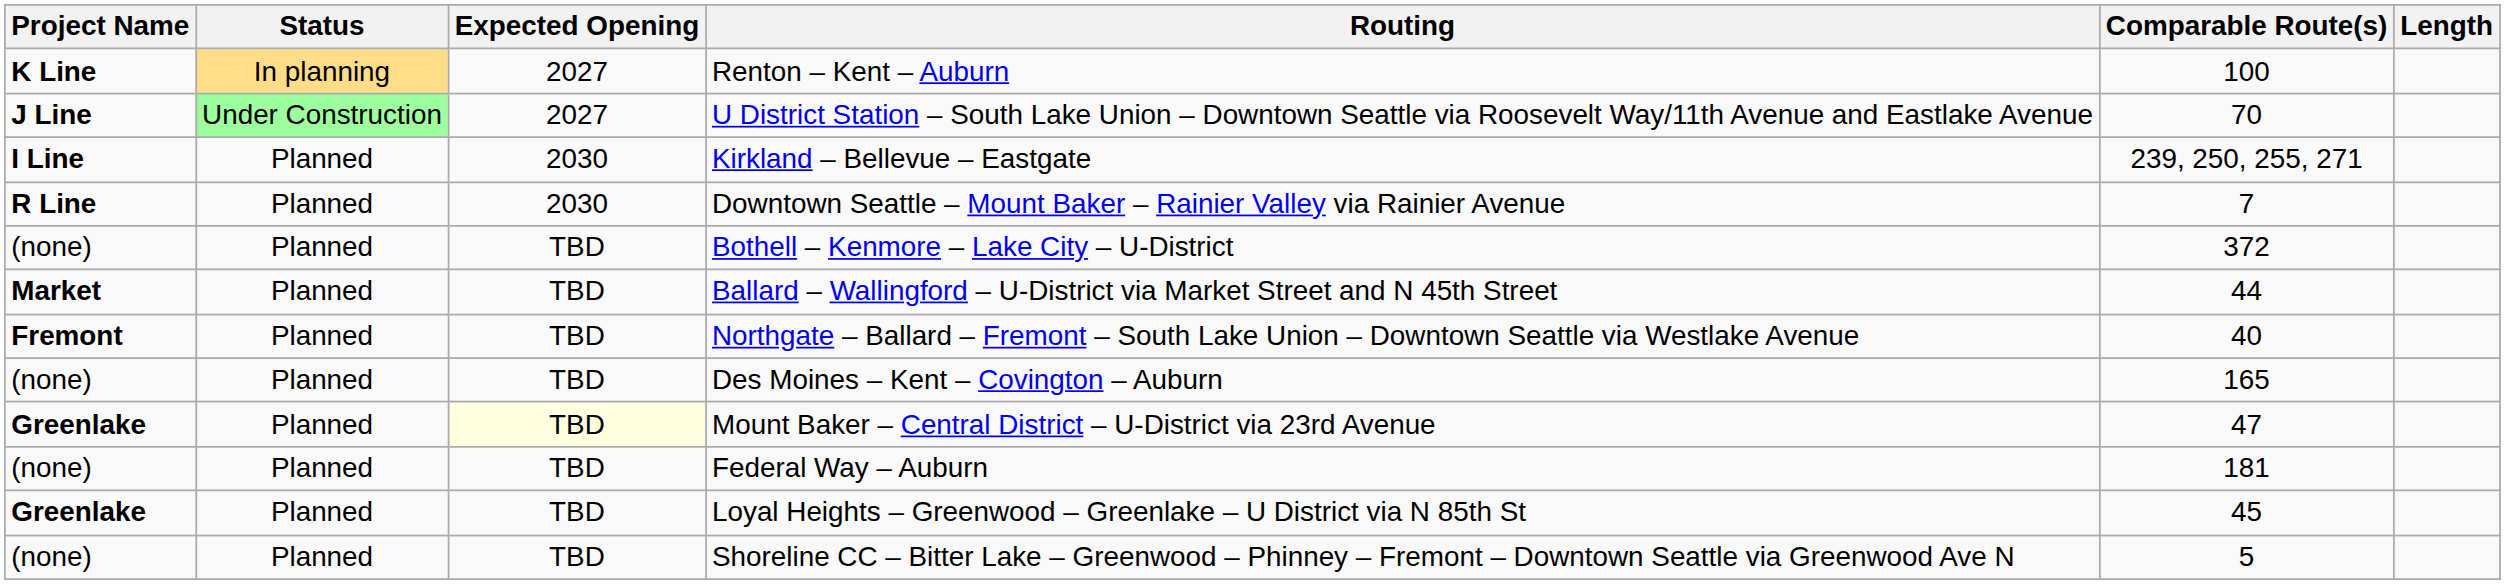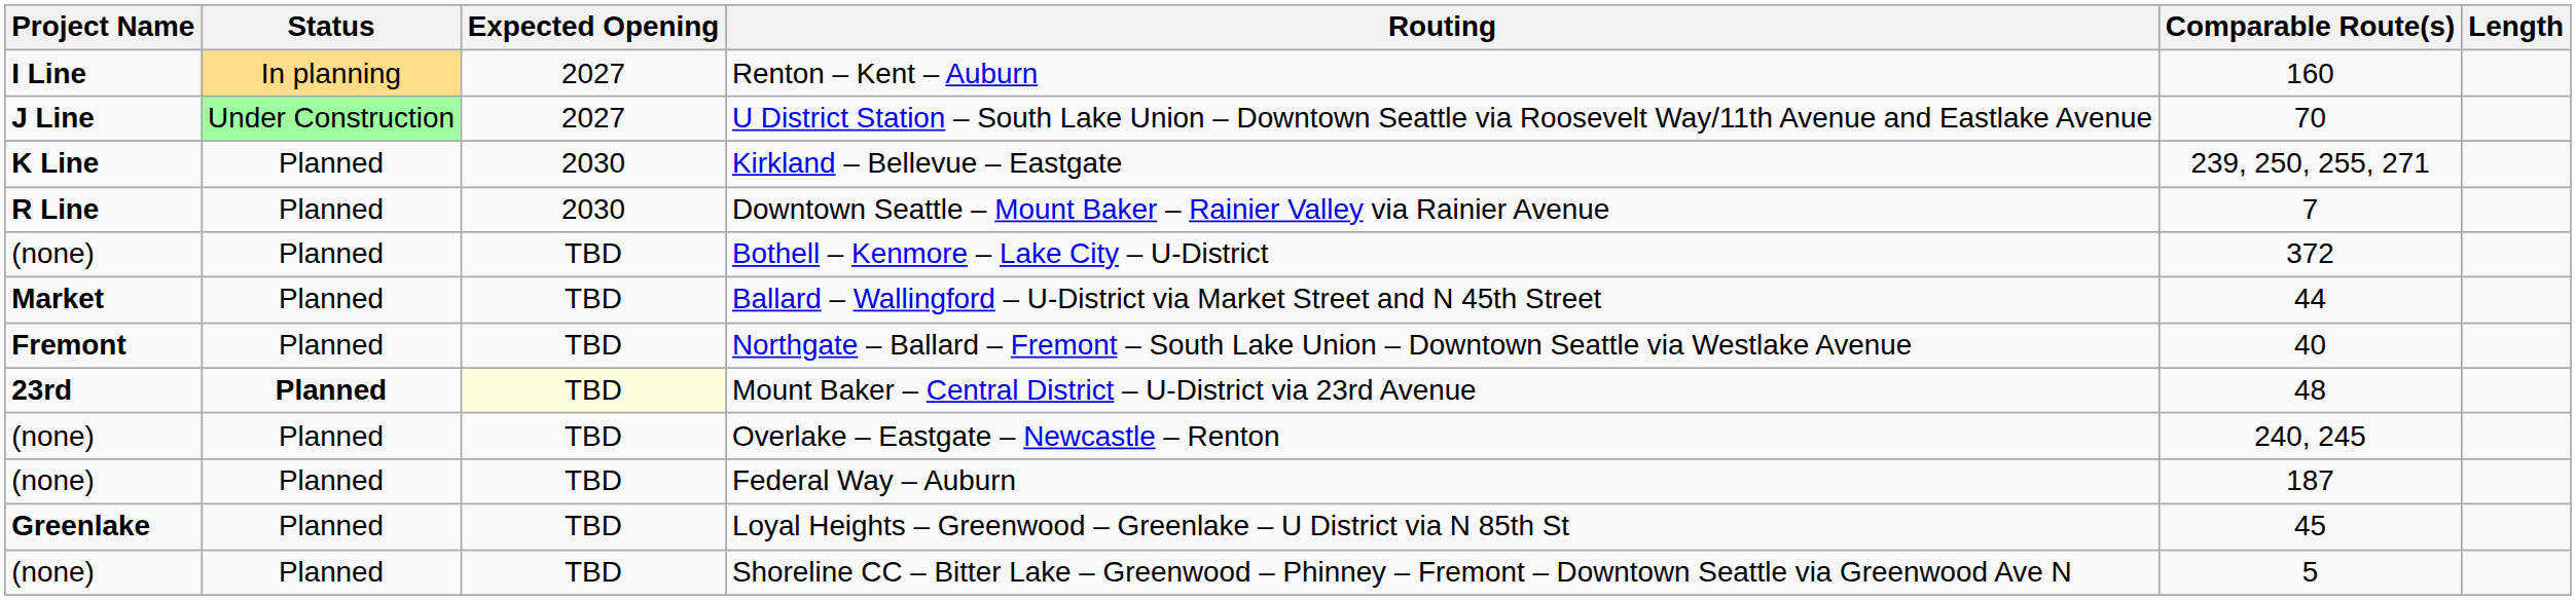 <table class="wikitable sortable">
 <tr>
 <th>Project Name</th>
 <th>Status</th>
 <th>Expected Opening</th>
 <th class="unsortable">Routing</th>
 <th>Comparable Route(s)</th>
 <th>Length</th>
 </tr>
 <tr>
-<td><strong>K Line</strong></td>
+<td><strong>I Line</strong></td>
 <td style="text-align:center; background:#fd8;">In planning</td>
 <td style="text-align:center">2027</td>
 <td>Renton – Kent – <a href='#'>Auburn</a></td>
-<td style="text-align:center">100</td>
+<td style="text-align:center">160</td>
 <td style="text-align:center"></td>
 </tr>
 <tr>
 <td><strong>J Line</strong></td>
 <td style="text-align:center; background:#9EFF9E">Under Construction</td>
 <td style="text-align:center">2027</td>
 <td><a href='#'>U District Station</a> – South Lake Union – Downtown Seattle via Roosevelt Way/11th Avenue and Eastlake Avenue</td>
 <td style="text-align:center">70</td>
 <td style="text-align:center"></td>
 </tr>
 <tr>
-<td><strong>I Line</strong></td>
+<td><strong>K Line</strong></td>
 <td style="text-align:center">Planned</td>
 <td style="text-align:center">2030</td>
 <td><a href='#'>Kirkland</a> – Bellevue – Eastgate</td>
 <td style="text-align:center">239, 250, 255, 271</td>
 <td style="text-align:center"></td>
 </tr>
 <tr>
 <td><strong>R Line</strong></td>
 <td style="text-align:center">Planned</td>
 <td style="text-align:center">2030</td>
 <td>Downtown Seattle – <a href='#'>Mount Baker</a> – <a href='#'>Rainier Valley</a> via Rainier Avenue</td>
 <td style="text-align:center">7</td>
 <td style="text-align:center"></td>
 </tr>
 <tr>
 <td>(none)</td>
 <td style="text-align:center">Planned</td>
 <td style="text-align:center">TBD</td>
 <td><a href='#'>Bothell</a> – <a href='#'>Kenmore</a> – <a href='#'>Lake City</a> – U-District</td>
 <td style="text-align:center">372</td>
 <td style="text-align:center"></td>
 </tr>
 <tr>
 <td><strong>Market</strong></td>
 <td style="text-align:center">Planned</td>
 <td style="text-align:center">TBD</td>
 <td><a href='#'>Ballard</a> – <a href='#'>Wallingford</a> – U-District via Market Street and N 45th Street</td>
 <td style="text-align:center">44</td>
 <td style="text-align:center"></td>
 </tr>
 <tr>
 <td><strong>Fremont</strong></td>
 <td style="text-align:center">Planned</td>
 <td style="text-align:center">TBD</td>
 <td><a href='#'>Northgate</a> – Ballard – <a href='#'>Fremont</a> – South Lake Union – Downtown Seattle via Westlake Avenue</td>
 <td style="text-align:center">40</td>
 <td style="text-align:center"></td>
 </tr>
 <tr>
+<td><strong>23rd</strong></td>
+<td style="text-align:center"><strong>Planned</strong></td>
+<td style="background: lightyellow; text-align:center">TBD</td>
+<td>Mount Baker – <a href='#'>Central District</a> – U-District via 23rd Avenue</td>
+<td style="text-align:center">48</td>
+<td style="text-align:center"></td>
+</tr>
+<tr>
 <td>(none)</td>
 <td style="text-align:center">Planned</td>
 <td style="text-align:center">TBD</td>
-<td>Des Moines – Kent – <a href='#'>Covington</a> – Auburn</td>
-<td style="text-align:center">165</td>
-<td style="text-align:center"></td>
-</tr>
-<tr>
-<td><strong>Greenlake</strong></td>
-<td style="text-align:center">Planned</td>
-<td style="background: lightyellow; text-align:center">TBD</td>
-<td>Mount Baker – <a href='#'>Central District</a> – U-District via 23rd Avenue</td>
-<td style="text-align:center">47</td>
+<td>Overlake – Eastgate – <a href='#'>Newcastle</a> – Renton</td>
+<td style="text-align:center">240, 245</td>
 <td style="text-align:center"></td>
 </tr>
 <tr>
 <td>(none)</td>
 <td style="text-align:center">Planned</td>
 <td style="text-align:center">TBD</td>
 <td>Federal Way – Auburn</td>
-<td style="text-align:center">181</td>
+<td style="text-align:center">187</td>
 <td style="text-align:center"></td>
 </tr>
 <tr>
 <td><strong>Greenlake</strong></td>
 <td style="text-align:center">Planned</td>
 <td style="text-align:center">TBD</td>
 <td>Loyal Heights – Greenwood – Greenlake – U District via N 85th St</td>
 <td style="text-align:center">45</td>
 <td style="text-align:center"></td>
 </tr>
 <tr>
 <td>(none)</td>
 <td style="text-align:center">Planned</td>
 <td style="text-align:center">TBD</td>
 <td>Shoreline CC – Bitter Lake – Greenwood – Phinney – Fremont – Downtown Seattle via Greenwood Ave N</td>
 <td style="text-align:center">5</td>
 <td style="text-align:center"></td>
 </tr>
 </table>
